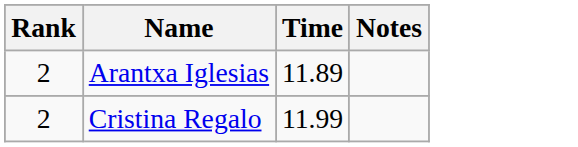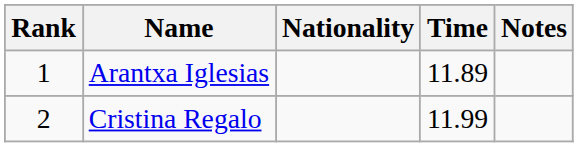 <table class="wikitable sortable" style="text-align:center;font-size:95%">
 <tr>
 <th>Rank</th>
 <th>Name</th>
+<th>Nationality</th>
 <th>Time</th>
 <th>Notes</th>
 </tr>
 <tr>
-<td>2</td>
+<td>1</td>
 <td align=left><a href='#'>Arantxa Iglesias</a></td>
+<td align=left></td>
 <td>11.89</td>
 <td></td>
 </tr>
 <tr>
 <td>2</td>
 <td align=left><a href='#'>Cristina Regalo</a></td>
+<td align=left></td>
 <td>11.99</td>
 <td></td>
 </tr>
 </table>
